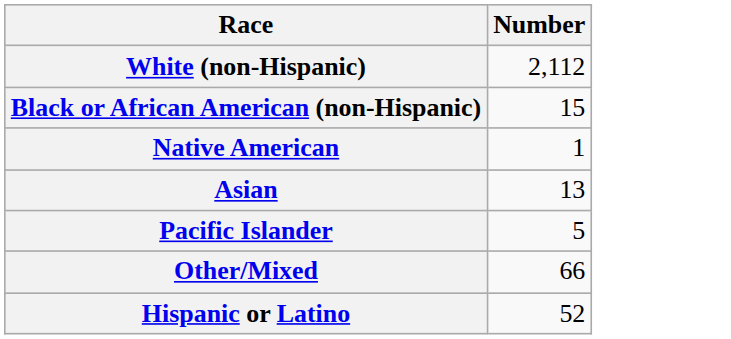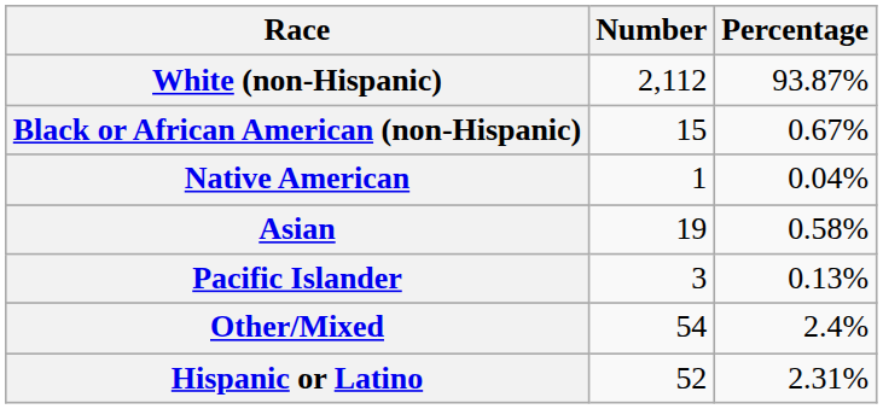 <table class="wikitable" style="text-align:right">
 <tr>
 <th scope="col">Race</th>
 <th scope="col">Number</th>
+<th scope="col">Percentage</th>
 </tr>
 <tr>
 <th scope="row"><a href='#'>White</a> (non-Hispanic)</th>
 <td>2,112</td>
+<td>93.87%</td>
 </tr>
 <tr>
 <th scope="row"><a href='#'>Black or African American</a> (non-Hispanic)</th>
 <td>15</td>
+<td>0.67%</td>
 </tr>
 <tr>
 <th scope="row"><a href='#'>Native American</a></th>
 <td>1</td>
+<td>0.04%</td>
 </tr>
 <tr>
 <th scope="row"><a href='#'>Asian</a></th>
-<td>13</td>
+<td>19</td>
+<td>0.58%</td>
 </tr>
 <tr>
 <th scope="row"><a href='#'>Pacific Islander</a></th>
-<td>5</td>
+<td>3</td>
+<td>0.13%</td>
 </tr>
 <tr>
 <th scope="row"><a href='#'>Other/Mixed</a></th>
-<td>66</td>
+<td>54</td>
+<td>2.4%</td>
 </tr>
 <tr>
 <th scope="row"><a href='#'>Hispanic</a> or <a href='#'>Latino</a></th>
 <td>52</td>
+<td>2.31%</td>
 </tr>
 </table>
